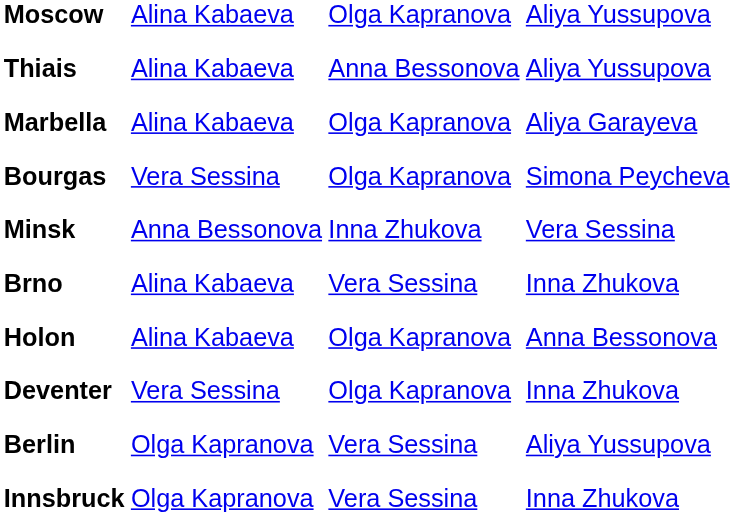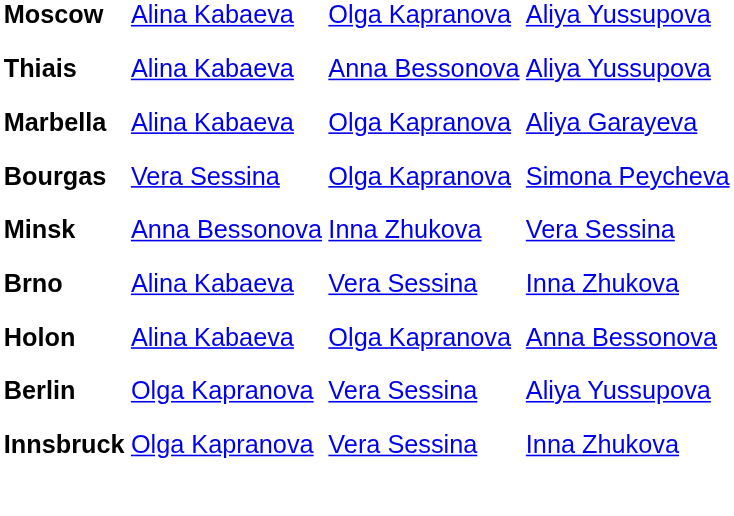 <table>
 <tr>
 <th scope=row style="text-align:left">Moscow</th>
 <td style="height:30px;"> <a href='#'>Alina Kabaeva</a></td>
 <td style="height:30px;"> <a href='#'>Olga Kapranova</a></td>
 <td style="height:30px;"> <a href='#'>Aliya Yussupova</a></td>
 </tr>
 <tr>
 <th scope=row style="text-align:left">Thiais</th>
 <td style="height:30px;"> <a href='#'>Alina Kabaeva</a></td>
 <td style="height:30px;"> <a href='#'>Anna Bessonova</a></td>
 <td style="height:30px;"> <a href='#'>Aliya Yussupova</a></td>
 </tr>
 <tr>
 <th scope=row style="text-align:left">Marbella</th>
 <td style="height:30px;"> <a href='#'>Alina Kabaeva</a></td>
 <td style="height:30px;"> <a href='#'>Olga Kapranova</a></td>
 <td style="height:30px;"> <a href='#'>Aliya Garayeva</a></td>
 </tr>
 <tr>
 <th scope=row style="text-align:left">Bourgas</th>
 <td style="height:30px;"> <a href='#'>Vera Sessina</a></td>
 <td style="height:30px;"> <a href='#'>Olga Kapranova</a></td>
 <td style="height:30px;"> <a href='#'>Simona Peycheva</a></td>
 </tr>
 <tr>
 <th scope=row style="text-align:left">Minsk</th>
 <td style="height:30px;"> <a href='#'>Anna Bessonova</a></td>
 <td style="height:30px;"> <a href='#'>Inna Zhukova</a></td>
 <td style="height:30px;"> <a href='#'>Vera Sessina</a></td>
 </tr>
 <tr>
 <th scope=row style="text-align:left">Brno</th>
 <td style="height:30px;"> <a href='#'>Alina Kabaeva</a></td>
 <td style="height:30px;"> <a href='#'>Vera Sessina</a></td>
 <td style="height:30px;"> <a href='#'>Inna Zhukova</a></td>
 </tr>
 <tr>
 <th scope=row style="text-align:left">Holon</th>
 <td style="height:30px;"> <a href='#'>Alina Kabaeva</a></td>
 <td style="height:30px;"> <a href='#'>Olga Kapranova</a></td>
 <td style="height:30px;"> <a href='#'>Anna Bessonova</a></td>
 </tr>
 <tr>
-<th scope=row style="text-align:left">Deventer</th>
-<td style="height:30px;"> <a href='#'>Vera Sessina</a></td>
-<td style="height:30px;"> <a href='#'>Olga Kapranova</a></td>
-<td style="height:30px;"> <a href='#'>Inna Zhukova</a></td>
-</tr>
-<tr>
 <th scope=row style="text-align:left">Berlin</th>
 <td style="height:30px;"> <a href='#'>Olga Kapranova</a></td>
 <td style="height:30px;"> <a href='#'>Vera Sessina</a></td>
 <td style="height:30px;"> <a href='#'>Aliya Yussupova</a></td>
 </tr>
 <tr>
 <th scope=row style="text-align:left">Innsbruck</th>
 <td style="height:30px;"> <a href='#'>Olga Kapranova</a></td>
 <td style="height:30px;"> <a href='#'>Vera Sessina</a></td>
 <td style="height:30px;"> <a href='#'>Inna Zhukova</a></td>
 </tr>
 <tr>
 </tr>
 </table>
